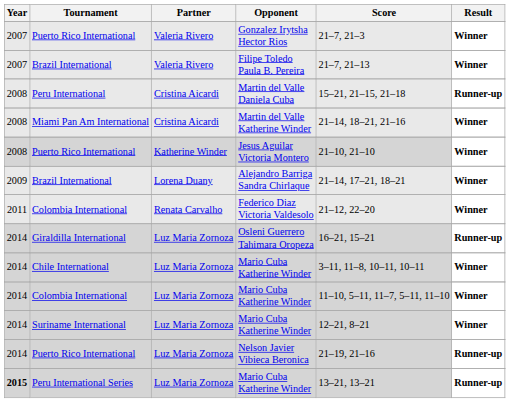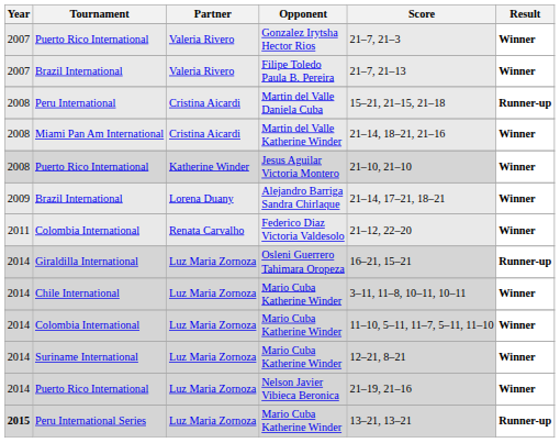 <table class="sortable wikitable" style="font-size: 90%;">
 <tr>
 <th>Year</th>
 <th>Tournament</th>
 <th>Partner</th>
 <th>Opponent</th>
 <th>Score</th>
 <th>Result</th>
 </tr>
 <tr>
 </tr>
 <tr style="background:#E9E9E9">
 <td align="center">2007</td>
 <td align="left"><a href='#'>Puerto Rico International</a></td>
 <td align="left"> <a href='#'>Valeria Rivero</a></td>
 <td align="left"> <a href='#'>Gonzalez Irytsha</a><br> <a href='#'>Hector Rios</a></td>
 <td align="left">21–7, 21–3</td>
 <td style="text-align:left; background:white"> <strong>Winner</strong></td>
 </tr>
 <tr>
 </tr>
 <tr style="background:#E9E9E9">
 <td align="center">2007</td>
 <td align="left"><a href='#'>Brazil International</a></td>
 <td align="left"> <a href='#'>Valeria Rivero</a></td>
 <td align="left"> <a href='#'>Filipe Toledo</a><br> <a href='#'>Paula B. Pereira</a></td>
 <td align="left">21–7, 21–13</td>
 <td style="text-align:left; background:white"> <strong>Winner</strong></td>
 </tr>
 <tr>
 </tr>
 <tr style="background:#E9E9E9">
 <td align="center">2008</td>
 <td align="left"><a href='#'>Peru International</a></td>
 <td align="left"> <a href='#'>Cristina Aicardi</a></td>
 <td align="left"> <a href='#'>Martin del Valle</a><br> <a href='#'>Daniela Cuba</a></td>
 <td align="left">15–21, 21–15, 21–18</td>
 <td style="text-align:left; background:white"> <strong>Runner-up</strong></td>
 </tr>
 <tr>
 </tr>
 <tr style="background:#E9E9E9">
 <td align="center">2008</td>
 <td align="left"><a href='#'>Miami Pan Am International</a></td>
 <td align="left"> <a href='#'>Cristina Aicardi</a></td>
 <td align="left"> <a href='#'>Martin del Valle</a><br> <a href='#'>Katherine Winder</a></td>
 <td align="left">21–14, 18–21, 21–16</td>
 <td style="text-align:left; background:white"> <strong>Winner</strong></td>
 </tr>
 <tr>
 </tr>
 <tr style="background:#D5D5D5">
 <td align="center">2008</td>
 <td align="left"><a href='#'>Puerto Rico International</a></td>
 <td align="left"> <a href='#'>Katherine Winder</a></td>
 <td align="left"> <a href='#'>Jesus Aguilar</a><br> <a href='#'>Victoria Montero</a></td>
 <td align="left">21–10, 21–10</td>
 <td style="text-align:left; background:white"> <strong>Winner</strong></td>
 </tr>
 <tr>
 </tr>
 <tr style="background:#E9E9E9">
 <td align="center">2009</td>
 <td align="left"><a href='#'>Brazil International</a></td>
 <td align="left"> <a href='#'>Lorena Duany</a></td>
 <td align="left"> <a href='#'>Alejandro Barriga</a><br> <a href='#'>Sandra Chirlaque</a></td>
 <td align="left">21–14, 17–21, 18–21</td>
 <td style="text-align:left; background:white"> <strong>Winner</strong></td>
 </tr>
 <tr>
 </tr>
 <tr style="background:#E9E9E9">
 <td align="center">2011</td>
 <td align="left"><a href='#'>Colombia International</a></td>
 <td align="left"> <a href='#'>Renata Carvalho</a></td>
 <td align="left"> <a href='#'>Federico Diaz</a><br> <a href='#'>Victoria Valdesolo</a></td>
 <td align="left">21–12, 22–20</td>
 <td style="text-align:left; background:white"> <strong>Winner</strong></td>
 </tr>
 <tr>
 </tr>
 <tr style="background:#D5D5D5">
 <td align="center">2014</td>
 <td align="left"><a href='#'>Giraldilla International</a></td>
 <td align="left"> <a href='#'>Luz Maria Zornoza</a></td>
 <td align="left"> <a href='#'>Osleni Guerrero</a><br> <a href='#'>Tahimara Oropeza</a></td>
 <td align="left">16–21, 15–21</td>
 <td style="text-align:left; background:white"> <strong>Runner-up</strong></td>
 </tr>
 <tr>
 </tr>
 <tr style="background:#D5D5D5">
 <td align="center">2014</td>
 <td align="left"><a href='#'>Chile International</a></td>
 <td align="left"> <a href='#'>Luz Maria Zornoza</a></td>
 <td align="left"> <a href='#'>Mario Cuba</a><br> <a href='#'>Katherine Winder</a></td>
 <td align="left">3–11, 11–8, 10–11, 10–11</td>
 <td style="text-align:left; background:white"> <strong>Winner</strong></td>
 </tr>
 <tr>
 </tr>
 <tr style="background:#D5D5D5">
 <td align="center">2014</td>
 <td align="left"><a href='#'>Colombia International</a></td>
 <td align="left"> <a href='#'>Luz Maria Zornoza</a></td>
 <td align="left"> <a href='#'>Mario Cuba</a><br> <a href='#'>Katherine Winder</a></td>
 <td align="left">11–10, 5–11, 11–7, 5–11, 11–10</td>
 <td style="text-align:left; background:white"> <strong>Winner</strong></td>
 </tr>
 <tr>
 </tr>
 <tr style="background:#D5D5D5">
 <td align="center">2014</td>
 <td align="left"><a href='#'>Suriname International</a></td>
 <td align="left"> <a href='#'>Luz Maria Zornoza</a></td>
 <td align="left"> <a href='#'>Mario Cuba</a><br> <a href='#'>Katherine Winder</a></td>
 <td align="left">12–21, 8–21</td>
 <td style="text-align:left; background:white"> <strong>Winner</strong></td>
 </tr>
 <tr>
 </tr>
 <tr style="background:#D5D5D5">
 <td align="center">2014</td>
 <td align="left"><a href='#'>Puerto Rico International</a></td>
 <td align="left"> <a href='#'>Luz Maria Zornoza</a></td>
 <td align="left"> <a href='#'>Nelson Javier</a><br> <a href='#'>Vibieca Beronica</a></td>
 <td align="left">21–19, 21–16</td>
-<td style="text-align:left; background:white"> <strong>Runner-up</strong></td>
+<td style="text-align:left; background:white"> <strong>Winner</strong></td>
 </tr>
 <tr>
 </tr>
 <tr style="background:#D5D5D5">
 <td align="center"><strong>2015</strong></td>
 <td align="left"><a href='#'>Peru International Series</a></td>
 <td align="left"> <a href='#'>Luz Maria Zornoza</a></td>
 <td align="left"> <a href='#'>Mario Cuba</a><br> <a href='#'>Katherine Winder</a></td>
 <td align="left">13–21, 13–21</td>
 <td style="text-align:left; background:white"> <strong>Runner-up</strong></td>
 </tr>
 </table>
